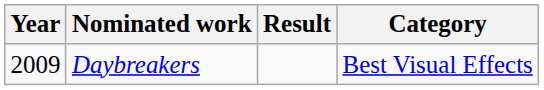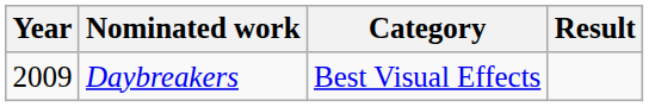 <table class="wikitable">
 <tr>
 <th>Year</th>
 <th>Nominated work</th>
+<th>Category</th>
 <th>Result</th>
-<th>Category</th>
 </tr>
 <tr>
 <td>2009</td>
 <td><em><a href='#'>Daybreakers</a></em></td>
+<td><a href='#'>Best Visual Effects</a></td>
 <td></td>
-<td><a href='#'>Best Visual Effects</a></td>
 </tr>
 </table>
